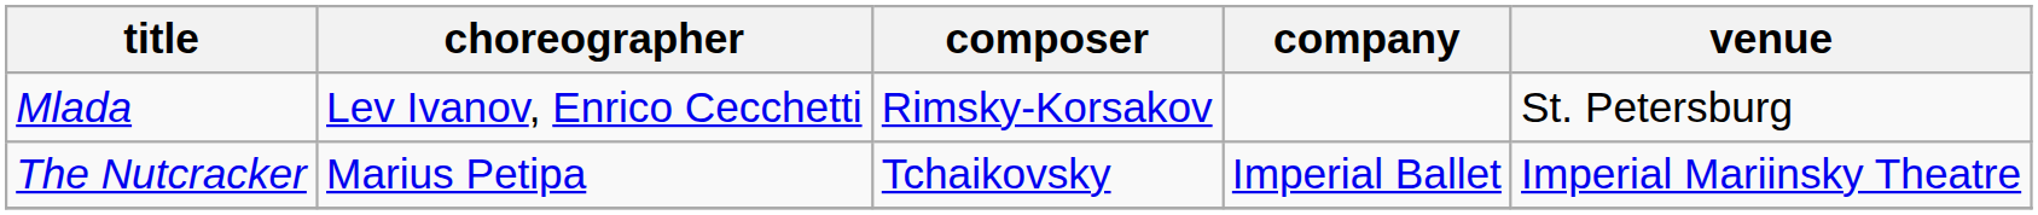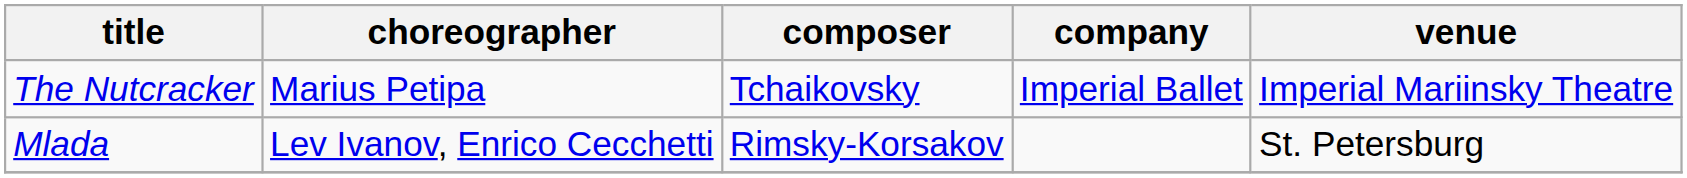 <table class="wikitable">
 <tr>
 <th>title</th>
 <th>choreographer</th>
 <th>composer</th>
 <th>company</th>
 <th>venue</th>
 </tr>
 <tr>
+<td><em><a href='#'>The Nutcracker</a></em></td>
+<td><a href='#'>Marius Petipa</a></td>
+<td><a href='#'>Tchaikovsky</a></td>
+<td><a href='#'>Imperial Ballet</a></td>
+<td><a href='#'>Imperial Mariinsky Theatre</a></td>
+</tr>
+<tr>
 <td><em><a href='#'>Mlada</a></em></td>
 <td><a href='#'>Lev Ivanov</a>, <a href='#'>Enrico Cecchetti</a></td>
 <td><a href='#'>Rimsky-Korsakov</a></td>
 <td></td>
 <td>St. Petersburg</td>
 </tr>
 <tr>
-<td><em><a href='#'>The Nutcracker</a></em></td>
-<td><a href='#'>Marius Petipa</a></td>
-<td><a href='#'>Tchaikovsky</a></td>
-<td><a href='#'>Imperial Ballet</a></td>
-<td><a href='#'>Imperial Mariinsky Theatre</a></td>
-</tr>
-<tr>
 </tr>
 </table>
